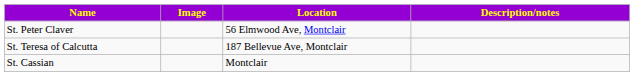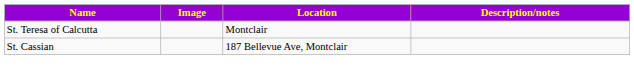 <table class="wikitable sortable" style="width:75%">
 <tr>
 <th style="background:darkviolet; color:yellow;" width="25%"><strong>Name</strong></th>
 <th style="background:darkviolet; color:yellow;" width="10%"><strong>Image</strong></th>
 <th style="background:darkviolet; color:yellow;" width="30%"><strong>Location</strong></th>
 <th style="background:darkviolet; color:yellow;" width="35%"><strong>Description/notes</strong></th>
 </tr>
 <tr>
-<td>St. Peter Claver</td>
-<td></td>
-<td>56 Elmwood Ave, <a href='#'>Montclair</a></td>
-<td></td>
-</tr>
-<tr>
 <td>St. Teresa of Calcutta</td>
 <td></td>
-<td>187 Bellevue Ave, Montclair</td>
+<td>Montclair</td>
 <td></td>
 </tr>
 <tr>
 <td>St. Cassian</td>
 <td></td>
-<td>Montclair</td>
+<td>187 Bellevue Ave, Montclair</td>
 <td></td>
 </tr>
 </table>
